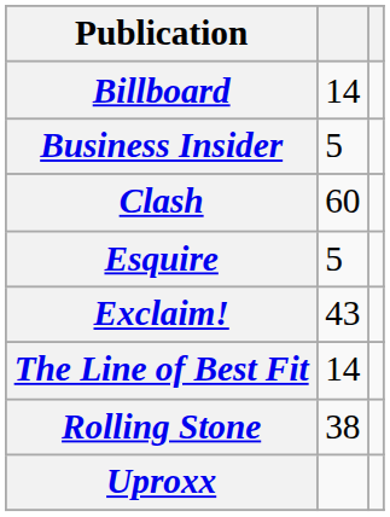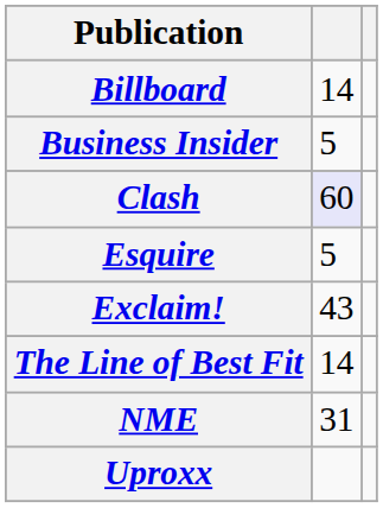 <table class="wikitable sortable plainrowheaders">
 <tr>
 <th scope="col">Publication</th>
 <th scope="col"></th>
 <th scope="col"></th>
 </tr>
 <tr>
 <th scope="row"><em><a href='#'>Billboard</a></em></th>
 <td>14</td>
 <td></td>
 </tr>
 <tr>
 <th scope="row"><em><a href='#'>Business Insider</a></em></th>
 <td>5</td>
 <td></td>
 </tr>
 <tr>
 <th scope="row"><em><a href='#'>Clash</a></em></th>
-<td>60</td>
+<td style="background: lavender;">60</td>
 <td></td>
 </tr>
 <tr>
 <th scope="row"><em><a href='#'>Esquire</a></em></th>
 <td>5</td>
 <td></td>
 </tr>
 <tr>
 <th scope="row"><em><a href='#'>Exclaim!</a></em></th>
 <td>43</td>
 <td></td>
 </tr>
 <tr>
 <th scope="row"><em><a href='#'>The Line of Best Fit</a></em></th>
 <td>14</td>
 <td></td>
 </tr>
 <tr>
-<th scope="row"><em><a href='#'>Rolling Stone</a></em></th>
-<td>38</td>
+<th scope="row"><em><a href='#'>NME</a></em></th>
+<td>31</td>
 <td></td>
 </tr>
 <tr>
 <th scope="row"><em><a href='#'>Uproxx</a></em></th>
 <td></td>
 <td></td>
 </tr>
 </table>
